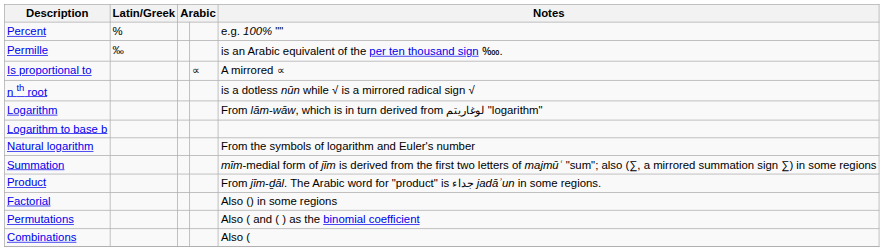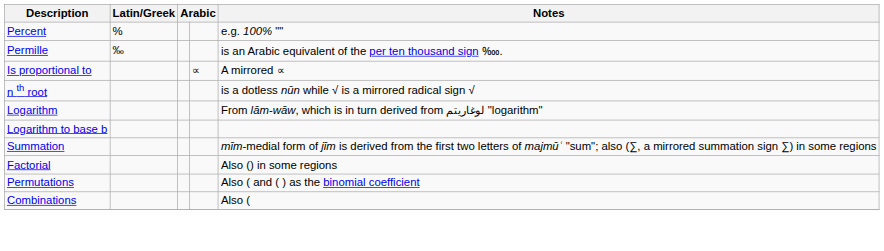 <table class="wikitable">
 <tr>
 <th>Description</th>
 <th>Latin/Greek</th>
 <th colspan=2>Arabic</th>
 <th>Notes</th>
 </tr>
 <tr>
 <td><a href='#'>Percent</a></td>
 <td>%</td>
 <td></td>
 <td></td>
 <td>e.g. <em>100%</em> ""</td>
 </tr>
 <tr>
 <td><a href='#'>Permille</a></td>
 <td>‰</td>
 <td></td>
 <td></td>
 <td> is an Arabic equivalent of the <a href='#'>per ten thousand sign</a> ‱.</td>
 </tr>
 <tr>
 <td><a href='#'>Is proportional to</a></td>
 <td></td>
 <td></td>
 <td><span>∝</span></td>
 <td>A mirrored ∝</td>
 </tr>
 <tr>
 <td><a href='#'>n <sup>th</sup> root</a></td>
 <td></td>
 <td></td>
 <td></td>
 <td> is a dotless 	 <em>nūn</em> while <span>√</span> is a mirrored radical sign √</td>
 </tr>
 <tr>
 <td><a href='#'>Logarithm</a></td>
 <td></td>
 <td></td>
 <td></td>
 <td>From  <em>lām</em>-<em>wāw</em>, which is in turn derived from لوغاريتم  "logarithm"</td>
 </tr>
 <tr>
 <td><a href='#'>Logarithm to base b</a></td>
 <td></td>
 <td></td>
 <td></td>
 <td></td>
 </tr>
 <tr>
-<td><a href='#'>Natural logarithm</a></td>
-<td></td>
-<td></td>
-<td></td>
-<td>From the symbols of logarithm and Euler's number</td>
-</tr>
-<tr>
 <td><a href='#'>Summation</a></td>
 <td></td>
 <td></td>
 <td></td>
 <td> <em>mīm</em>-medial form of <em>jīm</em> is derived from the first two letters of  <em>majmūʿ</em>  "sum"; also  (<span>∑</span>, a mirrored summation sign ∑) in some regions</td>
-</tr>
-<tr>
-<td><a href='#'>Product</a></td>
-<td></td>
-<td></td>
-<td></td>
-<td>From  <em>jīm</em>-<em>ḏāl</em>. The Arabic word for "product" is جداء <em>jadāʾun</em> in some regions.</td>
 </tr>
 <tr>
 <td><a href='#'>Factorial</a></td>
 <td></td>
 <td></td>
 <td></td>
 <td>Also  () in some regions</td>
 </tr>
 <tr>
 <td><a href='#'>Permutations</a></td>
 <td></td>
 <td></td>
 <td></td>
 <td>Also  ( and   ( ) as the <a href='#'>binomial coefficient</a></td>
 </tr>
 <tr>
 <td><a href='#'>Combinations</a></td>
 <td></td>
 <td></td>
 <td></td>
 <td>Also  (</td>
 </tr>
 <tr>
 </tr>
 </table>
